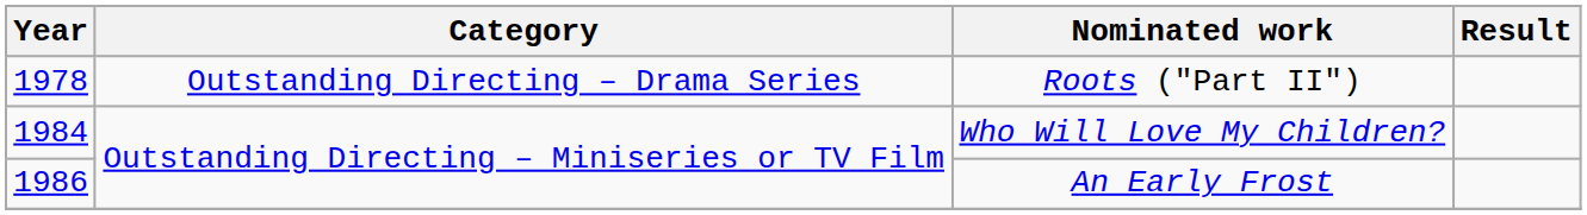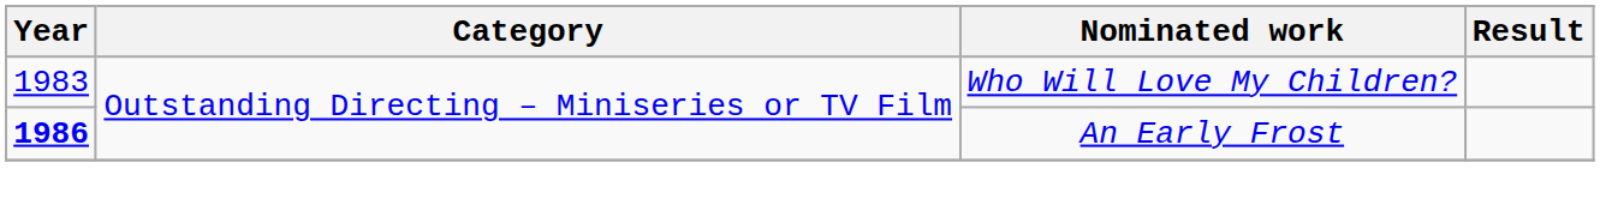 <table class="wikitable sortable plainrowheaders" style="text-align:center;">
 <tr>
 <th>Year</th>
 <th>Category</th>
 <th>Nominated work</th>
 <th>Result</th>
 </tr>
 <tr>
-<td><a href='#'>1978</a></td>
-<td><a href='#'>Outstanding Directing – Drama Series</a></td>
-<td><em><a href='#'>Roots</a></em> ("Part II")</td>
-<td></td>
-</tr>
-<tr>
-<td><a href='#'>1984</a></td>
+<td><a href='#'>1983</a></td>
 <td rowspan="2"><a href='#'>Outstanding Directing – Miniseries or TV Film</a></td>
 <td><em><a href='#'>Who Will Love My Children?</a></em></td>
 <td></td>
 </tr>
 <tr>
-<td><a href='#'>1986</a></td>
+<td><strong><a href='#'>1986</a></strong></td>
 <td><em><a href='#'>An Early Frost</a></em></td>
 <td></td>
 </tr>
 <tr>
 </tr>
 </table>
